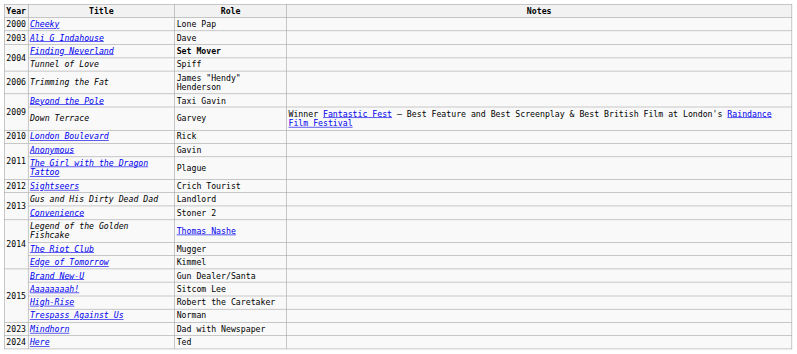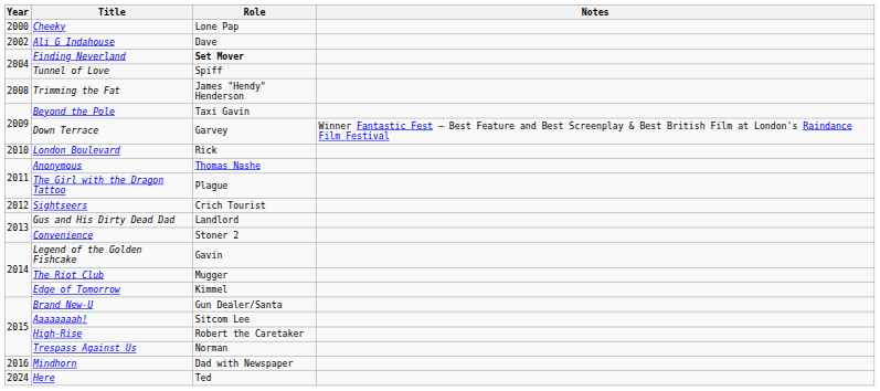 <table class="wikitable sortable plainrowheaders">
 <tr>
 <th>Year</th>
 <th>Title</th>
 <th>Role</th>
 <th class="unsortable">Notes</th>
 </tr>
 <tr>
 <td>2000</td>
 <td><em><a href='#'>Cheeky</a></em></td>
 <td>Lone Pap</td>
 <td></td>
 </tr>
 <tr>
-<td>2003</td>
+<td>2002</td>
 <td><em><a href='#'>Ali G Indahouse</a></em></td>
 <td>Dave</td>
 <td></td>
 </tr>
 <tr>
 <td rowspan="2">2004</td>
 <td><em><a href='#'>Finding Neverland</a></em></td>
 <td><strong>Set Mover</strong></td>
 <td></td>
 </tr>
 <tr>
 <td><em>Tunnel of Love</em></td>
 <td>Spiff</td>
 <td></td>
 </tr>
 <tr>
-<td>2006</td>
+<td>2008</td>
 <td><em>Trimming the Fat</em></td>
 <td>James "Hendy" Henderson</td>
 <td></td>
 </tr>
 <tr>
 <td rowspan="2">2009</td>
 <td><em><a href='#'>Beyond the Pole</a></em></td>
 <td>Taxi Gavin</td>
 <td></td>
 </tr>
 <tr>
 <td><em>Down Terrace</em></td>
 <td>Garvey</td>
 <td>Winner <a href='#'>Fantastic Fest</a> – Best Feature and Best Screenplay & Best British Film at London's <a href='#'>Raindance Film Festival</a></td>
 </tr>
 <tr>
 <td>2010</td>
 <td><em><a href='#'>London Boulevard</a></em></td>
 <td>Rick</td>
 <td></td>
 </tr>
 <tr>
 <td rowspan="2">2011</td>
 <td><em><a href='#'>Anonymous</a></em></td>
-<td>Gavin</td>
+<td><a href='#'>Thomas Nashe</a></td>
 <td></td>
 </tr>
 <tr>
 <td><em><a href='#'>The Girl with the Dragon Tattoo</a></em></td>
 <td>Plague</td>
 <td></td>
 </tr>
 <tr>
 <td>2012</td>
 <td><em><a href='#'>Sightseers</a></em></td>
 <td>Crich Tourist</td>
 <td></td>
 </tr>
 <tr>
 <td rowspan="2">2013</td>
 <td><em>Gus and His Dirty Dead Dad</em></td>
 <td>Landlord</td>
 <td></td>
 </tr>
 <tr>
 <td><em><a href='#'>Convenience</a></em></td>
 <td>Stoner 2</td>
 <td></td>
 </tr>
 <tr>
 <td rowspan="3">2014</td>
 <td><em>Legend of the Golden Fishcake</em></td>
-<td><a href='#'>Thomas Nashe</a></td>
+<td>Gavin</td>
 <td></td>
 </tr>
 <tr>
 <td><em><a href='#'>The Riot Club</a></em></td>
 <td>Mugger</td>
 <td></td>
 </tr>
 <tr>
 <td><em><a href='#'>Edge of Tomorrow</a></em></td>
 <td>Kimmel</td>
 <td></td>
 </tr>
 <tr>
 <td rowspan="4">2015</td>
 <td><em><a href='#'>Brand New-U</a></em></td>
 <td>Gun Dealer/Santa</td>
 <td></td>
 </tr>
 <tr>
 <td><em><a href='#'>Aaaaaaaah!</a></em></td>
 <td>Sitcom Lee</td>
 <td></td>
 </tr>
 <tr>
 <td><em><a href='#'>High-Rise</a></em></td>
 <td>Robert the Caretaker</td>
 <td></td>
 </tr>
 <tr>
 <td><em><a href='#'>Trespass Against Us</a></em></td>
 <td>Norman</td>
 <td></td>
 </tr>
 <tr>
-<td>2023</td>
+<td>2016</td>
 <td><em><a href='#'>Mindhorn</a></em></td>
 <td>Dad with Newspaper</td>
 <td></td>
 </tr>
 <tr>
 <td>2024</td>
 <td><em><a href='#'>Here</a></em></td>
 <td>Ted</td>
 </tr>
 </table>
